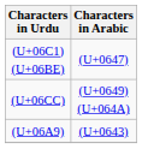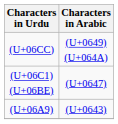 <table class="wikitable floatright" style="text-align:center">
 <tr>
 <th>Characters <br> in Urdu</th>
 <th>Characters <br> in Arabic</th>
 </tr>
 <tr>
+<td><big></big> <a href='#'>(U+06CC)</a></td>
+<td><big></big> <a href='#'>(U+0649)</a> <br> <big></big> <a href='#'>(U+064A)</a></td>
+</tr>
+<tr>
 <td><big></big> <a href='#'>(U+06C1)</a> <br> <big></big> <a href='#'>(U+06BE)</a></td>
 <td><big></big> <a href='#'>(U+0647)</a></td>
-</tr>
-<tr>
-<td><big></big> <a href='#'>(U+06CC)</a></td>
-<td><big></big> <a href='#'>(U+0649)</a> <br> <big></big> <a href='#'>(U+064A)</a></td>
 </tr>
 <tr>
 <td><big></big> <a href='#'>(U+06A9)</a></td>
 <td><big></big> <a href='#'>(U+0643)</a></td>
 </tr>
 <tr>
 </tr>
 </table>
